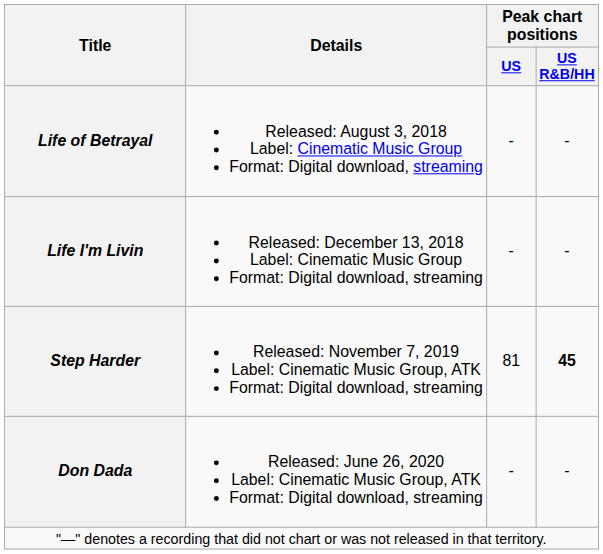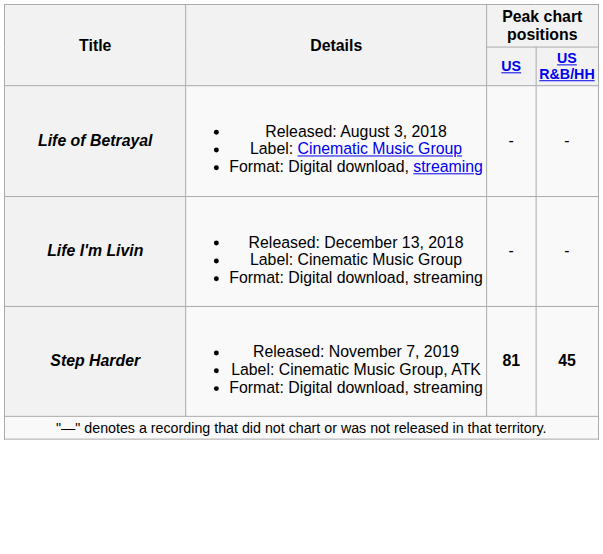 <table class="wikitable plainrowheaders" style="text-align:center;">
 <tr>
 <th scope="col" rowspan="2" style="width:11em;">Title</th>
 <th rowspan="2">Details</th>
 <th colspan="2">Peak chart positions</th>
 </tr>
 <tr>
 <th scope="col" style="width:3em;font-size:90%;"><a href='#'>US</a> <br></th>
 <th scope="col" style="width:3em;font-size:90%;"><a href='#'>US<br>R&B/HH</a><br></th>
 </tr>
 <tr>
 <th scope="row"><em>Life of Betrayal</em></th>
 <td><br><ul><li>Released: August 3, 2018</li><li>Label: <a href='#'>Cinematic Music Group</a></li><li>Format: Digital download, <a href='#'>streaming</a></li></ul></td>
 <td>-</td>
 <td>-</td>
 </tr>
 <tr>
 <th scope="row"><em>Life I'm Livin</em></th>
 <td><br><ul><li>Released: December 13, 2018</li><li>Label: Cinematic Music Group</li><li>Format: Digital download, streaming</li></ul></td>
 <td>-</td>
 <td>-</td>
 </tr>
 <tr>
 <th scope="row"><em>Step Harder</em></th>
 <td><br><ul><li>Released: November 7, 2019</li><li>Label: Cinematic Music Group, ATK</li><li>Format: Digital download, streaming</li></ul></td>
-<td>81</td>
+<td><strong>81</strong></td>
 <td><strong>45</strong></td>
-</tr>
-<tr>
-<th scope="row"><em>Don Dada</em></th>
-<td><br><ul><li>Released: June 26, 2020</li><li>Label: Cinematic Music Group, ATK</li><li>Format: Digital download, streaming</li></ul></td>
-<td>-</td>
-<td>-</td>
 </tr>
 <tr>
 <td colspan="4" style="font-size:90%">"—" denotes a recording that did not chart or was not released in that territory.</td>
 </tr>
 </table>
